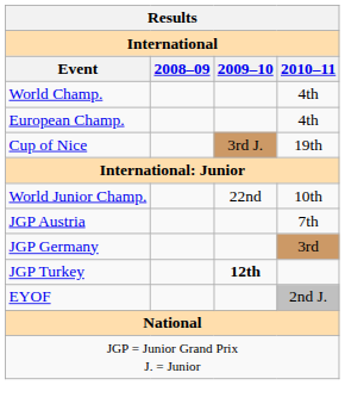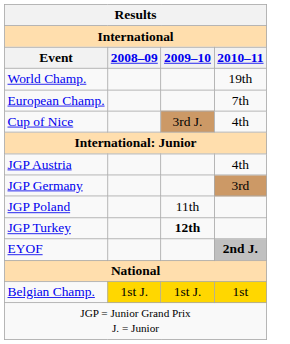 <table class="wikitable" style="text-align:center">
 <tr>
 <th colspan="4" align="center"><strong>Results</strong></th>
 </tr>
 <tr>
 <th colspan="4" style="background-color: #ffdead; " align="center"><strong>International</strong></th>
 </tr>
 <tr>
 <th>Event</th>
 <th><a href='#'>2008–09</a></th>
 <th><a href='#'>2009–10</a></th>
 <th><a href='#'>2010–11</a></th>
 </tr>
 <tr>
 <td align=left><a href='#'>World Champ.</a></td>
 <td></td>
 <td></td>
-<td>4th</td>
+<td>19th</td>
 </tr>
 <tr>
 <td align=left><a href='#'>European Champ.</a></td>
 <td></td>
 <td></td>
-<td>4th</td>
+<td>7th</td>
 </tr>
 <tr>
 <td align=left><a href='#'>Cup of Nice</a></td>
 <td></td>
 <td bgcolor=cc9966>3rd J.</td>
-<td>19th</td>
+<td>4th</td>
 </tr>
 <tr>
 <th colspan="4" style="background-color: #ffdead; " align="center"><strong>International: Junior</strong></th>
 </tr>
 <tr>
-<td align=left><a href='#'>World Junior Champ.</a></td>
-<td></td>
-<td>22nd</td>
-<td>10th</td>
-</tr>
-<tr>
 <td align=left><a href='#'>JGP Austria</a></td>
 <td></td>
 <td></td>
-<td>7th</td>
+<td>4th</td>
 </tr>
 <tr>
 <td align=left><a href='#'>JGP Germany</a></td>
 <td></td>
 <td></td>
 <td bgcolor=cc9966>3rd</td>
+</tr>
+<tr>
+<td align=left><a href='#'>JGP Poland</a></td>
+<td></td>
+<td>11th</td>
+<td></td>
 </tr>
 <tr>
 <td align=left><a href='#'>JGP Turkey</a></td>
 <td></td>
 <td><strong>12th</strong></td>
 <td></td>
 </tr>
 <tr>
 <td align=left><a href='#'>EYOF</a></td>
 <td></td>
 <td></td>
-<td bgcolor=silver>2nd J.</td>
+<td bgcolor=silver><strong>2nd J.</strong></td>
 </tr>
 <tr>
 <th colspan="4" style="background-color: #ffdead; " align="center"><strong>National</strong></th>
 </tr>
 <tr>
+<td align="left"><a href='#'>Belgian Champ.</a></td>
+<td bgcolor="gold">1st J.</td>
+<td bgcolor="gold">1st J.</td>
+<td bgcolor="gold">1st</td>
+</tr>
+<tr>
 <td colspan="4" align="center"><small> JGP = Junior Grand Prix <br> J. = Junior </small></td>
 </tr>
 </table>
